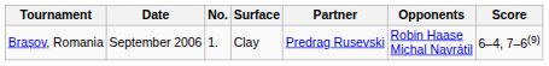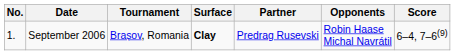 <table class="sortable wikitable" style=font-size:97%>
 <tr>
+<th>No.</th>
+<th>Date</th>
 <th>Tournament</th>
-<th>Date</th>
-<th>No.</th>
 <th>Surface</th>
 <th>Partner</th>
 <th>Opponents</th>
 <th>Score</th>
 </tr>
 <tr>
+<td>1.</td>
+<td>September 2006</td>
 <td><a href='#'>Brașov</a>, Romania</td>
-<td>September 2006</td>
-<td>1.</td>
-<td>Clay</td>
+<td><strong>Clay</strong></td>
 <td> <a href='#'>Predrag Rusevski</a></td>
 <td> <a href='#'>Robin Haase</a><br> <a href='#'>Michal Navrátil</a></td>
 <td>6–4, 7–6<sup>(9)</sup></td>
 </tr>
 </table>
